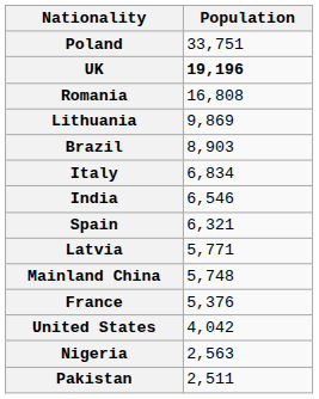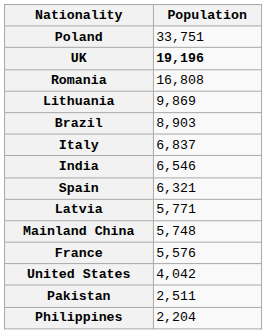 <table class="wikitable floatright" style="width:20%;">
 <tr>
 <th scope="column">Nationality</th>
 <th scope="column">Population</th>
 </tr>
 <tr>
 <th scope="row">Poland</th>
 <td>33,751</td>
 </tr>
 <tr>
 <th scope="row">UK</th>
 <td><strong>19,196</strong></td>
 </tr>
 <tr>
 <th scope="row">Romania</th>
 <td>16,808</td>
 </tr>
 <tr>
 <th scope="row">Lithuania</th>
 <td>9,869</td>
 </tr>
 <tr>
 <th scope="row">Brazil</th>
 <td>8,903</td>
 </tr>
 <tr>
 <th scope="row">Italy</th>
-<td>6,834</td>
+<td>6,837</td>
 </tr>
 <tr>
 <th scope="row">India</th>
 <td>6,546</td>
 </tr>
 <tr>
 <th scope="row">Spain</th>
 <td>6,321</td>
 </tr>
 <tr>
 <th scope="row">Latvia</th>
 <td>5,771</td>
 </tr>
 <tr>
 <th scope="row">Mainland China</th>
 <td>5,748</td>
 </tr>
 <tr>
 <th scope="row">France</th>
-<td>5,376</td>
+<td>5,576</td>
 </tr>
 <tr>
 <th scope="row">United States</th>
 <td>4,042</td>
 </tr>
 <tr>
-<th scope="row">Nigeria</th>
-<td>2,563</td>
-</tr>
-<tr>
 <th scope="row">Pakistan</th>
 <td>2,511</td>
 </tr>
+<tr>
+<th scope="row">Philippines</th>
+<td>2,204</td>
+</tr>
 </table>
